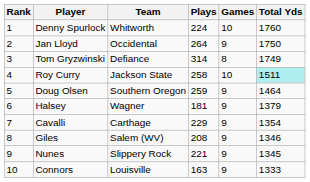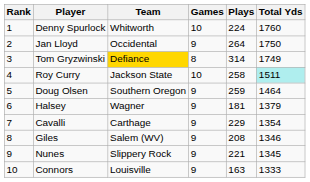 <table class="wikitable sortable">
 <tr>
 <th>Rank</th>
 <th>Player</th>
 <th>Team</th>
+<th>Games</th>
 <th>Plays</th>
-<th>Games</th>
 <th>Total Yds</th>
 </tr>
 <tr>
 <td>1</td>
 <td>Denny Spurlock</td>
 <td>Whitworth</td>
+<td>10</td>
 <td>224</td>
-<td>10</td>
 <td>1760</td>
 </tr>
 <tr>
 <td>2</td>
 <td>Jan Lloyd</td>
 <td>Occidental</td>
+<td>9</td>
 <td>264</td>
-<td>9</td>
 <td>1750</td>
 </tr>
 <tr>
 <td>3</td>
 <td>Tom Gryzwinski</td>
-<td>Defiance</td>
+<td style="background: gold;">Defiance</td>
+<td>8</td>
 <td>314</td>
-<td>8</td>
 <td>1749</td>
 </tr>
 <tr>
 <td>4</td>
 <td>Roy Curry</td>
 <td>Jackson State</td>
+<td>10</td>
 <td>258</td>
-<td>10</td>
 <td style="background: paleturquoise;">1511</td>
 </tr>
 <tr>
 <td>5</td>
 <td>Doug Olsen</td>
 <td>Southern Oregon</td>
+<td>9</td>
 <td>259</td>
-<td>9</td>
 <td>1464</td>
 </tr>
 <tr>
 <td>6</td>
 <td>Halsey</td>
 <td>Wagner</td>
+<td>9</td>
 <td>181</td>
-<td>9</td>
 <td>1379</td>
 </tr>
 <tr>
 <td>7</td>
 <td>Cavalli</td>
 <td>Carthage</td>
+<td>9</td>
 <td>229</td>
-<td>9</td>
 <td>1354</td>
 </tr>
 <tr>
 <td>8</td>
 <td>Giles</td>
 <td>Salem (WV)</td>
+<td>9</td>
 <td>208</td>
-<td>9</td>
 <td>1346</td>
 </tr>
 <tr>
 <td>9</td>
 <td>Nunes</td>
 <td>Slippery Rock</td>
+<td>9</td>
 <td>221</td>
-<td>9</td>
 <td>1345</td>
 </tr>
 <tr>
 <td>10</td>
 <td>Connors</td>
 <td>Louisville</td>
+<td>9</td>
 <td>163</td>
-<td>9</td>
 <td>1333</td>
 </tr>
 </table>
